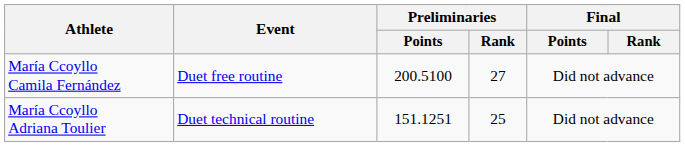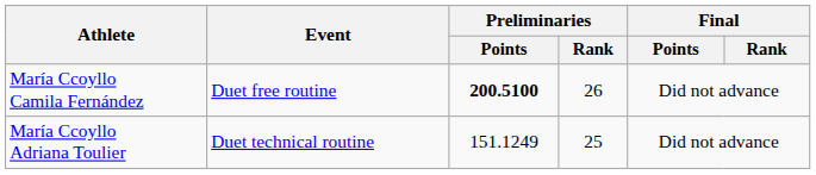 <table class="wikitable" style="text-align:center; font-size:90%; width:50%;">
 <tr>
 <th rowspan="2">Athlete</th>
 <th rowspan="2">Event</th>
 <th colspan="2">Preliminaries</th>
 <th colspan="2">Final</th>
 </tr>
 <tr style="font-size:95%">
 <th>Points</th>
 <th>Rank</th>
 <th>Points</th>
 <th>Rank</th>
 </tr>
 <tr>
 <td align=left><a href='#'>María Ccoyllo</a><br><a href='#'>Camila Fernández</a></td>
 <td align=left><a href='#'>Duet free routine</a></td>
-<td>200.5100</td>
-<td>27</td>
+<td><strong>200.5100</strong></td>
+<td>26</td>
 <td colspan=2>Did not advance</td>
 </tr>
 <tr>
 <td align=left><a href='#'>María Ccoyllo</a><br><a href='#'>Adriana Toulier</a></td>
 <td align=left><a href='#'>Duet technical routine</a></td>
-<td>151.1251</td>
+<td>151.1249</td>
 <td>25</td>
 <td colspan=2>Did not advance</td>
 </tr>
 </table>
